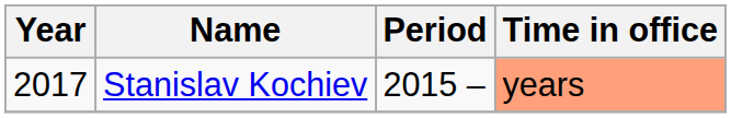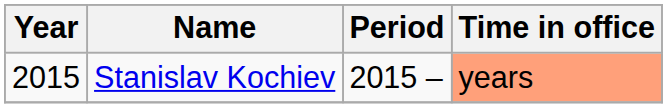 <table class="wikitable sortable">
 <tr>
 <th>Year</th>
 <th>Name</th>
 <th class="unsortable">Period</th>
 <th>Time in office</th>
 </tr>
 <tr>
-<td>2017</td>
+<td>2015</td>
 <td><a href='#'>Stanislav Kochiev</a></td>
 <td>2015 –</td>
 <td style="background: lightsalmon;"> years</td>
 </tr>
 <tr>
 </tr>
 </table>
